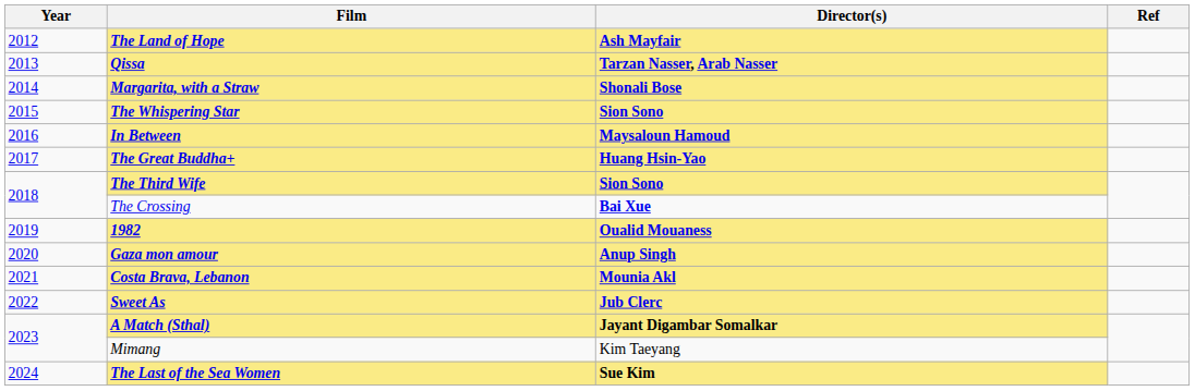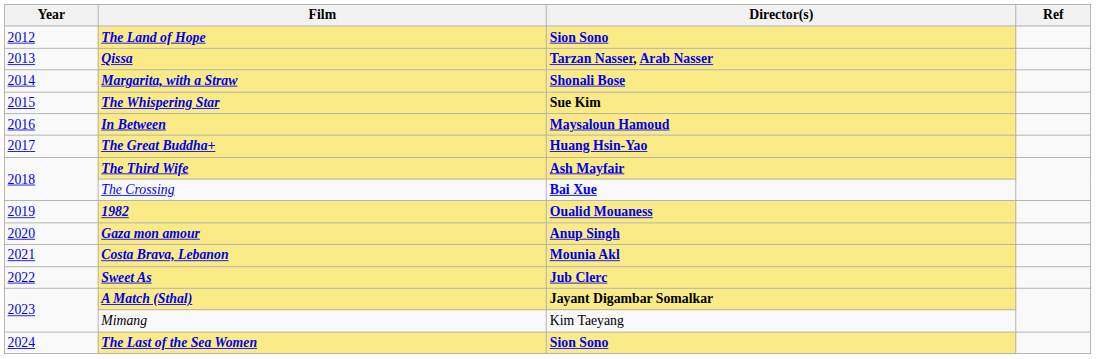 <table class = "wikitable sortable" width=100%>
 <tr>
 <th>Year</th>
 <th>Film</th>
 <th>Director(s)</th>
 <th>Ref</th>
 </tr>
 <tr>
 <td><a href='#'>2012</a></td>
 <td style="background:#FAEB86;"><strong><em><a href='#'>The Land of Hope</a></em></strong></td>
-<td style="background:#FAEB86;"><strong><a href='#'>Ash Mayfair</a></strong></td>
+<td style="background:#FAEB86;"><strong><a href='#'>Sion Sono</a></strong></td>
 <td></td>
 </tr>
 <tr>
 <td><a href='#'>2013</a></td>
 <td style="background:#FAEB86;"><strong><em><a href='#'>Qissa</a></em></strong></td>
 <td style="background:#FAEB86;"><strong><a href='#'>Tarzan Nasser</a>, <a href='#'>Arab Nasser</a></strong></td>
 <td></td>
 </tr>
 <tr>
 <td><a href='#'>2014</a></td>
 <td style="background:#FAEB86;"><strong><em><a href='#'>Margarita, with a Straw</a></em></strong></td>
 <td style="background:#FAEB86;"><strong><a href='#'>Shonali Bose</a></strong></td>
 <td></td>
 </tr>
 <tr>
 <td><a href='#'>2015</a></td>
 <td style="background:#FAEB86;"><strong><em><a href='#'>The Whispering Star</a></em></strong></td>
-<td style="background:#FAEB86;"><strong><a href='#'>Sion Sono</a></strong></td>
+<td style="background:#FAEB86;"><strong>Sue Kim</strong></td>
 <td></td>
 </tr>
 <tr>
 <td><a href='#'>2016</a></td>
 <td style="background:#FAEB86;"><strong><em><a href='#'>In Between</a></em></strong></td>
 <td style="background:#FAEB86;"><strong><a href='#'>Maysaloun Hamoud</a></strong></td>
 <td></td>
 </tr>
 <tr>
 <td><a href='#'>2017</a></td>
 <td style="background:#FAEB86;"><strong><em><a href='#'>The Great Buddha+</a></em></strong></td>
 <td style="background:#FAEB86;"><strong><a href='#'>Huang Hsin-Yao</a></strong></td>
 <td></td>
 </tr>
 <tr>
 <td rowspan=2><a href='#'>2018</a></td>
 <td style="background:#FAEB86;"><strong><em><a href='#'>The Third Wife</a></em></strong></td>
-<td style="background:#FAEB86;"><strong><a href='#'>Sion Sono</a></strong></td>
+<td style="background:#FAEB86;"><strong><a href='#'>Ash Mayfair</a></strong></td>
 <td rowspan=2></td>
 </tr>
 <tr>
 <td><em><a href='#'>The Crossing</a></em></td>
 <td><strong><a href='#'>Bai Xue</a></strong></td>
 </tr>
 <tr>
 <td><a href='#'>2019</a></td>
 <td style="background:#FAEB86;"><strong><em><a href='#'>1982</a></em></strong></td>
 <td style="background:#FAEB86;"><strong><a href='#'>Oualid Mouaness</a></strong></td>
 <td></td>
 </tr>
 <tr>
 <td><a href='#'>2020</a></td>
 <td style="background:#FAEB86;"><strong><em><a href='#'>Gaza mon amour</a></em></strong></td>
 <td style="background:#FAEB86;"><strong><a href='#'>Anup Singh</a></strong></td>
 <td></td>
 </tr>
 <tr>
 <td><a href='#'>2021</a></td>
 <td style="background:#FAEB86;"><strong><em><a href='#'>Costa Brava, Lebanon</a></em></strong></td>
 <td style="background:#FAEB86;"><strong><a href='#'>Mounia Akl</a></strong></td>
 <td></td>
 </tr>
 <tr>
 <td><a href='#'>2022</a></td>
 <td style="background:#FAEB86;"><strong><em><a href='#'>Sweet As</a></em></strong></td>
 <td style="background:#FAEB86;"><strong><a href='#'>Jub Clerc</a></strong></td>
 <td></td>
 </tr>
 <tr>
 <td rowspan=2><a href='#'>2023</a></td>
 <td style="background:#FAEB86;"><strong><em><a href='#'>A Match (Sthal)</a></em></strong></td>
 <td style="background:#FAEB86;"><strong>Jayant Digambar Somalkar</strong></td>
 <td rowspan=2></td>
 </tr>
 <tr>
 <td><em>Mimang</em></td>
 <td>Kim Taeyang</td>
 </tr>
 <tr>
 <td><a href='#'>2024</a></td>
 <td style="background:#FAEB86;"><strong><em><a href='#'>The Last of the Sea Women</a></em></strong></td>
-<td style="background:#FAEB86;"><strong>Sue Kim</strong></td>
+<td style="background:#FAEB86;"><strong><a href='#'>Sion Sono</a></strong></td>
 <td></td>
 </tr>
 </table>
